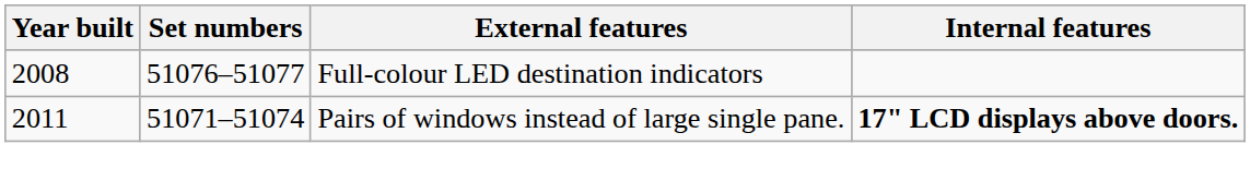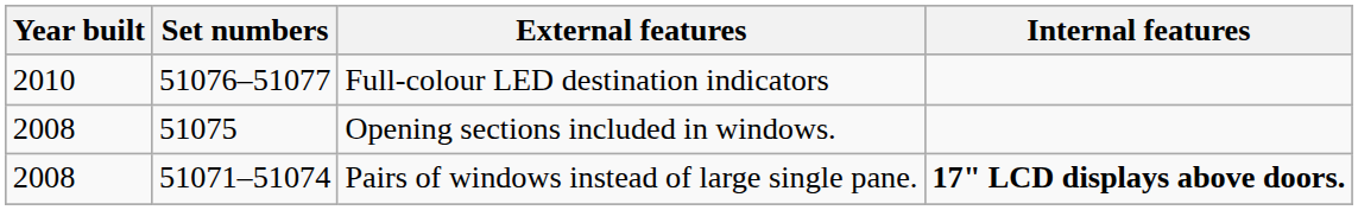 <table class="wikitable">
 <tr>
 <th>Year built</th>
 <th>Set numbers</th>
 <th>External features</th>
 <th>Internal features</th>
 </tr>
 <tr>
-<td>2008</td>
+<td>2010</td>
 <td>51076–51077</td>
 <td>Full-colour LED destination indicators</td>
 <td> </td>
 </tr>
 <tr>
-<td>2011</td>
+<td>2008</td>
+<td>51075</td>
+<td>Opening sections included in windows.</td>
+<td> </td>
+</tr>
+<tr>
+<td>2008</td>
 <td>51071–51074</td>
 <td>Pairs of windows instead of large single pane.</td>
 <td><strong>17" LCD displays above doors.</strong></td>
 </tr>
 </table>
